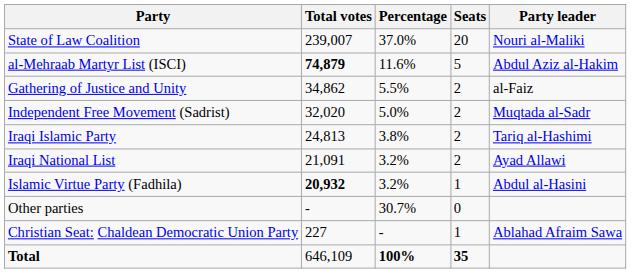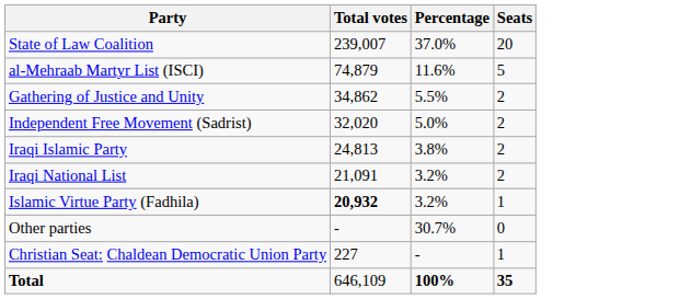 <table class="wikitable" style="border:1px solid #8888aa; background:#f8f8f8; padding:0; font-size:90%;">
 <tr>
 <th>Party</th>
 <th>Total votes</th>
 <th>Percentage</th>
 <th>Seats</th>
-<th>Party leader</th>
 </tr>
 <tr>
 <td><a href='#'>State of Law Coalition</a></td>
 <td>239,007</td>
 <td>37.0%</td>
 <td>20</td>
-<td><a href='#'>Nouri al-Maliki</a></td>
 </tr>
 <tr>
 <td><a href='#'>al-Mehraab Martyr List</a> (ISCI)</td>
-<td><strong>74,879</strong></td>
+<td>74,879</td>
 <td>11.6%</td>
 <td>5</td>
-<td><a href='#'>Abdul Aziz al-Hakim</a></td>
 </tr>
 <tr>
 <td><a href='#'>Gathering of Justice and Unity</a></td>
 <td>34,862</td>
 <td>5.5%</td>
 <td>2</td>
-<td>al-Faiz</td>
 </tr>
 <tr>
 <td><a href='#'>Independent Free Movement</a> (Sadrist)</td>
 <td>32,020</td>
 <td>5.0%</td>
 <td>2</td>
-<td><a href='#'>Muqtada al-Sadr</a></td>
 </tr>
 <tr>
 <td><a href='#'>Iraqi Islamic Party</a></td>
 <td>24,813</td>
 <td>3.8%</td>
 <td>2</td>
-<td><a href='#'>Tariq al-Hashimi</a></td>
 </tr>
 <tr>
 <td><a href='#'>Iraqi National List</a></td>
 <td>21,091</td>
 <td>3.2%</td>
 <td>2</td>
-<td><a href='#'>Ayad Allawi</a></td>
 </tr>
 <tr>
 <td><a href='#'>Islamic Virtue Party</a> (Fadhila)</td>
 <td><strong>20,932</strong></td>
 <td>3.2%</td>
 <td>1</td>
-<td><a href='#'>Abdul al-Hasini</a></td>
 </tr>
 <tr>
 <td>Other parties</td>
 <td>-</td>
 <td>30.7%</td>
 <td>0</td>
-<td></td>
 </tr>
 <tr>
 <td><a href='#'>Christian Seat:</a> <a href='#'>Chaldean Democratic Union Party</a></td>
 <td>227</td>
 <td>-</td>
 <td>1</td>
-<td><a href='#'>Ablahad Afraim Sawa</a></td>
 </tr>
 <tr>
 <td><strong>Total</strong></td>
 <td>646,109</td>
 <td><strong>100%</strong></td>
 <td><strong>35</strong></td>
-<td></td>
 </tr>
 </table>
